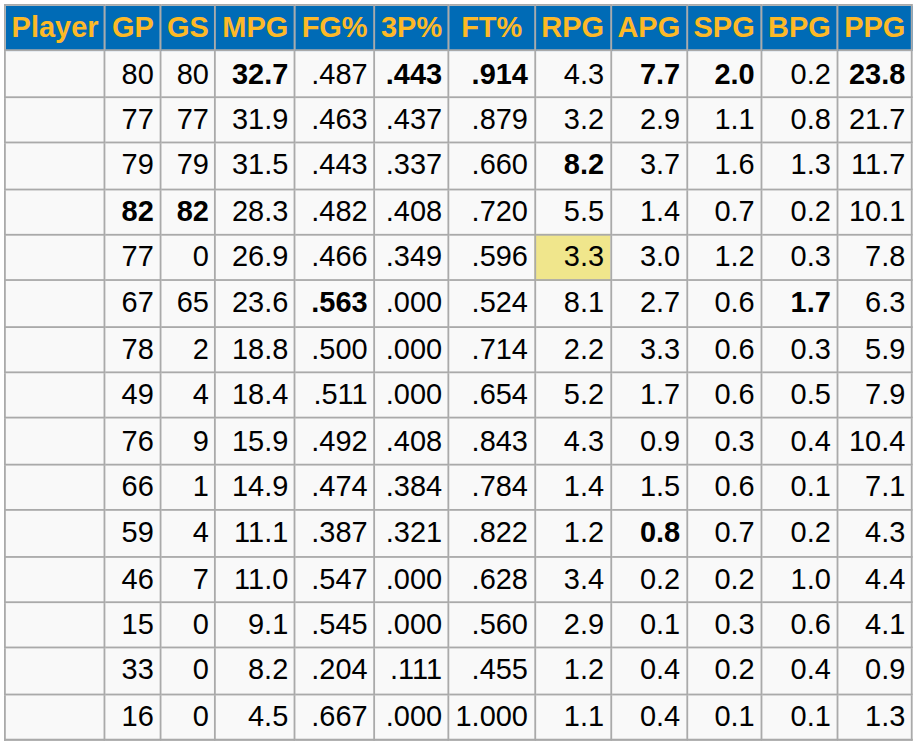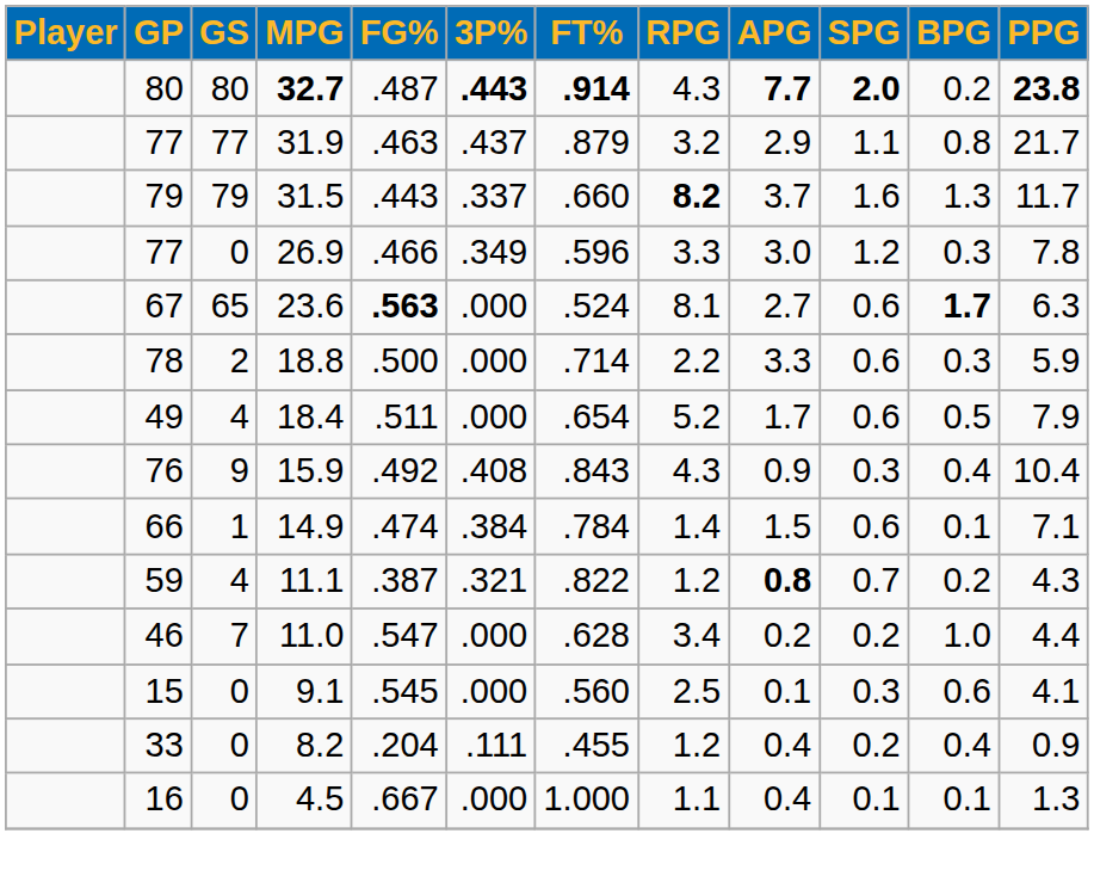 <table class="wikitable sortable" style="text-align:right;">
 <tr>
 <th style="background:#006bb6; color:#fdb927">Player</th>
 <th style="background:#006bb6; color:#fdb927">GP</th>
 <th style="background:#006bb6; color:#fdb927">GS</th>
 <th style="background:#006bb6; color:#fdb927">MPG</th>
 <th style="background:#006bb6; color:#fdb927">FG%</th>
 <th style="background:#006bb6; color:#fdb927">3P%</th>
 <th style="background:#006bb6; color:#fdb927">FT%</th>
 <th style="background:#006bb6; color:#fdb927">RPG</th>
 <th style="background:#006bb6; color:#fdb927">APG</th>
 <th style="background:#006bb6; color:#fdb927">SPG</th>
 <th style="background:#006bb6; color:#fdb927">BPG</th>
 <th style="background:#006bb6; color:#fdb927">PPG</th>
 </tr>
 <tr>
 <td><strong></strong></td>
 <td>80</td>
 <td>80</td>
 <td><strong>32.7</strong></td>
 <td>.487</td>
 <td><strong>.443</strong></td>
 <td><strong>.914</strong></td>
 <td>4.3</td>
 <td><strong>7.7</strong></td>
 <td><strong>2.0</strong></td>
 <td>0.2</td>
 <td><strong>23.8</strong></td>
 </tr>
 <tr>
 <td><strong></strong></td>
 <td>77</td>
 <td>77</td>
 <td>31.9</td>
 <td>.463</td>
 <td>.437</td>
 <td>.879</td>
 <td>3.2</td>
 <td>2.9</td>
 <td>1.1</td>
 <td>0.8</td>
 <td>21.7</td>
 </tr>
 <tr>
 <td><strong></strong></td>
 <td>79</td>
 <td>79</td>
 <td>31.5</td>
 <td>.443</td>
 <td>.337</td>
 <td>.660</td>
 <td><strong>8.2</strong></td>
 <td>3.7</td>
 <td>1.6</td>
 <td>1.3</td>
 <td>11.7</td>
 </tr>
 <tr>
 <td><strong></strong></td>
-<td><strong>82</strong></td>
-<td><strong>82</strong></td>
-<td>28.3</td>
-<td>.482</td>
-<td>.408</td>
-<td>.720</td>
-<td>5.5</td>
-<td>1.4</td>
-<td>0.7</td>
-<td>0.2</td>
-<td>10.1</td>
-</tr>
-<tr>
-<td><strong></strong></td>
 <td>77</td>
 <td>0</td>
 <td>26.9</td>
 <td>.466</td>
 <td>.349</td>
 <td>.596</td>
-<td style="background: khaki;">3.3</td>
+<td>3.3</td>
 <td>3.0</td>
 <td>1.2</td>
 <td>0.3</td>
 <td>7.8</td>
 </tr>
 <tr>
 <td><strong></strong></td>
 <td>67</td>
 <td>65</td>
 <td>23.6</td>
 <td><strong>.563</strong></td>
 <td>.000</td>
 <td>.524</td>
 <td>8.1</td>
 <td>2.7</td>
 <td>0.6</td>
 <td><strong>1.7</strong></td>
 <td>6.3</td>
 </tr>
 <tr>
 <td><strong></strong></td>
 <td>78</td>
 <td>2</td>
 <td>18.8</td>
 <td>.500</td>
 <td>.000</td>
 <td>.714</td>
 <td>2.2</td>
 <td>3.3</td>
 <td>0.6</td>
 <td>0.3</td>
 <td>5.9</td>
 </tr>
 <tr>
 <td><strong></strong></td>
 <td>49</td>
 <td>4</td>
 <td>18.4</td>
 <td>.511</td>
 <td>.000</td>
 <td>.654</td>
 <td>5.2</td>
 <td>1.7</td>
 <td>0.6</td>
 <td>0.5</td>
 <td>7.9</td>
 </tr>
 <tr>
 <td><strong></strong></td>
 <td>76</td>
 <td>9</td>
 <td>15.9</td>
 <td>.492</td>
 <td>.408</td>
 <td>.843</td>
 <td>4.3</td>
 <td>0.9</td>
 <td>0.3</td>
 <td>0.4</td>
 <td>10.4</td>
 </tr>
 <tr>
 <td><strong></strong></td>
 <td>66</td>
 <td>1</td>
 <td>14.9</td>
 <td>.474</td>
 <td>.384</td>
 <td>.784</td>
 <td>1.4</td>
 <td>1.5</td>
 <td>0.6</td>
 <td>0.1</td>
 <td>7.1</td>
 </tr>
 <tr>
 <td><strong></strong></td>
 <td>59</td>
 <td>4</td>
 <td>11.1</td>
 <td>.387</td>
 <td>.321</td>
 <td>.822</td>
 <td>1.2</td>
 <td><strong>0.8</strong></td>
 <td>0.7</td>
 <td>0.2</td>
 <td>4.3</td>
 </tr>
 <tr>
 <td><strong></strong></td>
 <td>46</td>
 <td>7</td>
 <td>11.0</td>
 <td>.547</td>
 <td>.000</td>
 <td>.628</td>
 <td>3.4</td>
 <td>0.2</td>
 <td>0.2</td>
 <td>1.0</td>
 <td>4.4</td>
 </tr>
 <tr>
 <td><strong></strong></td>
 <td>15</td>
 <td>0</td>
 <td>9.1</td>
 <td>.545</td>
 <td>.000</td>
 <td>.560</td>
-<td>2.9</td>
+<td>2.5</td>
 <td>0.1</td>
 <td>0.3</td>
 <td>0.6</td>
 <td>4.1</td>
 </tr>
 <tr>
 <td><strong></strong></td>
 <td>33</td>
 <td>0</td>
 <td>8.2</td>
 <td>.204</td>
 <td>.111</td>
 <td>.455</td>
 <td>1.2</td>
 <td>0.4</td>
 <td>0.2</td>
 <td>0.4</td>
 <td>0.9</td>
 </tr>
 <tr>
 <td><strong></strong></td>
 <td>16</td>
 <td>0</td>
 <td>4.5</td>
 <td>.667</td>
 <td>.000</td>
 <td>1.000</td>
 <td>1.1</td>
 <td>0.4</td>
 <td>0.1</td>
 <td>0.1</td>
 <td>1.3</td>
 </tr>
 <tr>
 </tr>
 </table>
